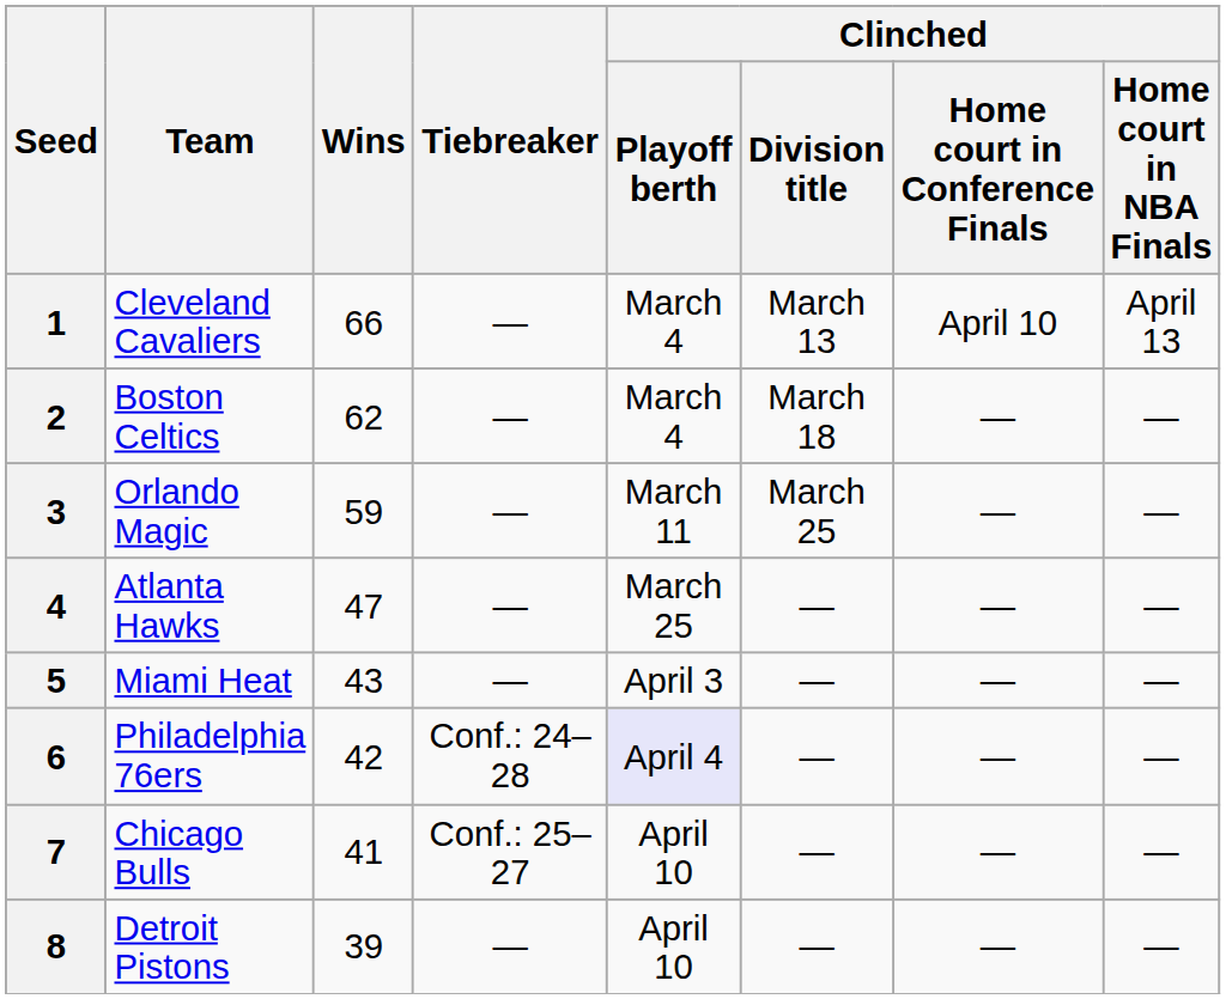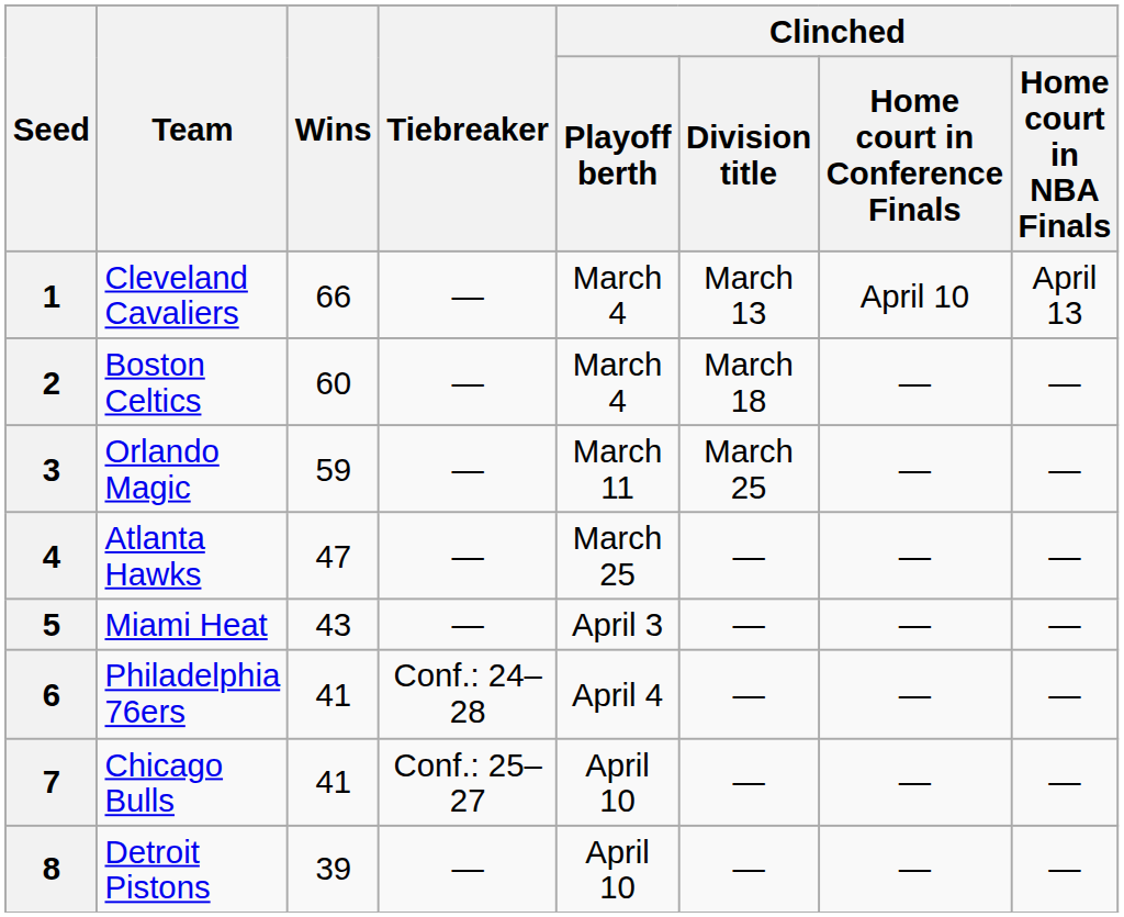 <table class=wikitable style="font-size:95%; text-align:center;" width=70%>
 <tr>
 <th rowspan=2>Seed</th>
 <th rowspan=2>Team</th>
 <th rowspan=2>Wins</th>
 <th rowspan=2>Tiebreaker</th>
 <th colspan=4>Clinched</th>
 </tr>
 <tr>
 <th>Playoff berth</th>
 <th>Division title</th>
 <th>Home court in<br>Conference Finals</th>
 <th>Home court in<br>NBA Finals</th>
 </tr>
 <tr>
 <th>1</th>
 <td align=left><a href='#'>Cleveland Cavaliers</a></td>
 <td>66</td>
 <td>—</td>
 <td>March 4</td>
 <td>March 13</td>
 <td>April 10</td>
 <td>April 13</td>
 </tr>
 <tr>
 <th>2</th>
 <td align=left><a href='#'>Boston Celtics</a></td>
-<td>62</td>
+<td>60</td>
 <td>—</td>
 <td>March 4</td>
 <td>March 18</td>
 <td>—</td>
 <td>—</td>
 </tr>
 <tr>
 <th>3</th>
 <td align=left><a href='#'>Orlando Magic</a></td>
 <td>59</td>
 <td>—</td>
 <td>March 11</td>
 <td>March 25</td>
 <td>—</td>
 <td>—</td>
 </tr>
 <tr>
 <th>4</th>
 <td align=left><a href='#'>Atlanta Hawks</a></td>
 <td>47</td>
 <td>—</td>
 <td>March 25</td>
 <td>—</td>
 <td>—</td>
 <td>—</td>
 </tr>
 <tr>
 <th>5</th>
 <td align=left><a href='#'>Miami Heat</a></td>
 <td>43</td>
 <td>—</td>
 <td>April 3</td>
 <td>—</td>
 <td>—</td>
 <td>—</td>
 </tr>
 <tr>
 <th>6</th>
 <td align=left><a href='#'>Philadelphia 76ers</a></td>
-<td>42</td>
+<td>41</td>
 <td>Conf.: 24–28</td>
-<td style="background: lavender;">April 4</td>
+<td>April 4</td>
 <td>—</td>
 <td>—</td>
 <td>—</td>
 </tr>
 <tr>
 <th>7</th>
 <td align=left><a href='#'>Chicago Bulls</a></td>
 <td>41</td>
 <td>Conf.: 25–27</td>
 <td>April 10</td>
 <td>—</td>
 <td>—</td>
 <td>—</td>
 </tr>
 <tr>
 <th>8</th>
 <td align=left><a href='#'>Detroit Pistons</a></td>
 <td>39</td>
 <td>—</td>
 <td>April 10</td>
 <td>—</td>
 <td>—</td>
 <td>—</td>
 </tr>
 </table>
